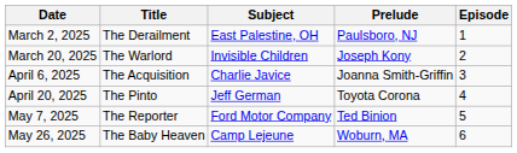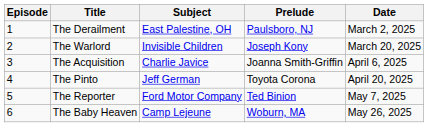 <table class="wikitable">
 <tr>
-<th>Date</th>
+<th>Episode</th>
 <th>Title</th>
 <th>Subject</th>
 <th>Prelude</th>
-<th>Episode</th>
+<th>Date</th>
 </tr>
 <tr>
-<td>March 2, 2025</td>
+<td>1</td>
 <td>The Derailment</td>
 <td><a href='#'>East Palestine, OH</a></td>
 <td><a href='#'>Paulsboro, NJ</a></td>
-<td>1</td>
+<td>March 2, 2025</td>
 </tr>
 <tr>
-<td>March 20, 2025</td>
+<td>2</td>
 <td>The Warlord</td>
 <td><a href='#'>Invisible Children</a></td>
 <td><a href='#'>Joseph Kony</a></td>
-<td>2</td>
+<td>March 20, 2025</td>
 </tr>
 <tr>
-<td>April 6, 2025</td>
+<td>3</td>
 <td>The Acquisition</td>
 <td><a href='#'>Charlie Javice</a></td>
 <td>Joanna Smith-Griffin</td>
-<td>3</td>
+<td>April 6, 2025</td>
 </tr>
 <tr>
-<td>April 20, 2025</td>
+<td>4</td>
 <td>The Pinto</td>
 <td><a href='#'>Jeff German</a></td>
 <td>Toyota Corona</td>
-<td>4</td>
+<td>April 20, 2025</td>
 </tr>
 <tr>
-<td>May 7, 2025</td>
+<td>5</td>
 <td>The Reporter</td>
 <td><a href='#'>Ford Motor Company</a></td>
 <td><a href='#'>Ted Binion</a></td>
-<td>5</td>
+<td>May 7, 2025</td>
 </tr>
 <tr>
-<td>May 26, 2025</td>
+<td>6</td>
 <td>The Baby Heaven</td>
 <td><a href='#'>Camp Lejeune</a></td>
 <td><a href='#'>Woburn, MA</a></td>
-<td>6</td>
+<td>May 26, 2025</td>
 </tr>
 </table>
